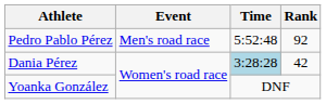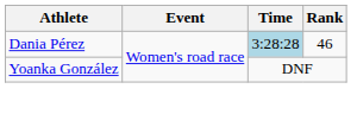 <table class=wikitable style="font-size:90%">
 <tr>
 <th>Athlete</th>
 <th>Event</th>
 <th>Time</th>
 <th>Rank</th>
 </tr>
 <tr align=center>
-<td align=left><a href='#'>Pedro Pablo Pérez</a></td>
-<td align=left><a href='#'>Men's road race</a></td>
-<td>5:52:48</td>
-<td>92</td>
-</tr>
-<tr align=center>
 <td align=left><a href='#'>Dania Pérez</a></td>
 <td align=left rowspan=2><a href='#'>Women's road race</a></td>
 <td style="background: lightblue;">3:28:28</td>
-<td>42</td>
+<td>46</td>
 </tr>
 <tr align=center>
 <td align=left><a href='#'>Yoanka González</a></td>
 <td colspan=2>DNF</td>
 </tr>
 </table>
